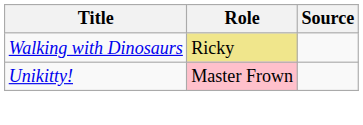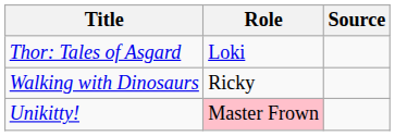 <table class="wikitable sortable">
 <tr>
 <th>Title</th>
 <th>Role</th>
 <th class="unsortable">Source</th>
 </tr>
 <tr>
+<td><em><a href='#'>Thor: Tales of Asgard</a></em></td>
+<td><a href='#'>Loki</a></td>
+<td></td>
+</tr>
+<tr>
 <td><em><a href='#'>Walking with Dinosaurs</a></em></td>
-<td style="background: khaki;">Ricky</td>
+<td>Ricky</td>
 <td></td>
 </tr>
 <tr>
 <td><em><a href='#'>Unikitty!</a></em></td>
 <td style="background: pink;">Master Frown</td>
 <td></td>
 </tr>
 </table>
